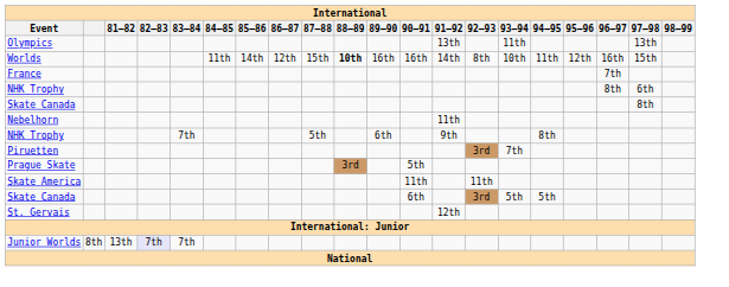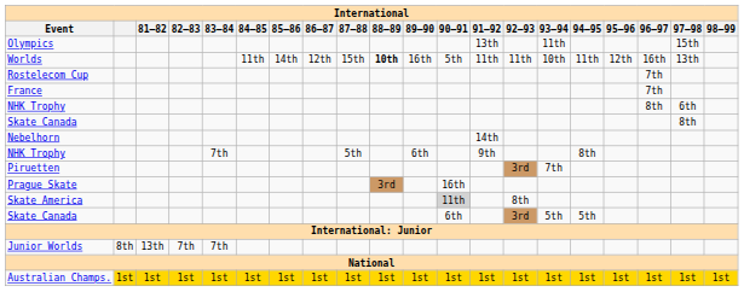 <table class="wikitable" style="text-align:center">
 <tr>
 <th style="background-color: #ffdead; " colspan=20 align=center>International</th>
 </tr>
 <tr>
 <th>Event</th>
 <th></th>
 <th>81–82</th>
 <th>82–83</th>
 <th>83–84</th>
 <th>84–85</th>
 <th>85–86</th>
 <th>86–87</th>
 <th>87–88</th>
 <th>88–89</th>
 <th>89–90</th>
 <th>90–91</th>
 <th>91–92</th>
 <th>92–93</th>
 <th>93–94</th>
 <th>94–95</th>
 <th>95–96</th>
 <th>96–97</th>
 <th>97–98</th>
 <th>98–99</th>
 </tr>
 <tr>
 <td align=left><a href='#'>Olympics</a></td>
 <td></td>
 <td></td>
 <td></td>
 <td></td>
 <td></td>
 <td></td>
 <td></td>
 <td></td>
 <td></td>
 <td></td>
 <td></td>
 <td>13th</td>
 <td></td>
 <td>11th</td>
 <td></td>
 <td></td>
 <td></td>
-<td>13th</td>
+<td>15th</td>
 <td></td>
 </tr>
 <tr>
 <td align=left><a href='#'>Worlds</a></td>
 <td></td>
 <td></td>
 <td></td>
 <td></td>
 <td>11th</td>
 <td>14th</td>
 <td>12th</td>
 <td>15th</td>
 <td><strong>10th</strong></td>
 <td>16th</td>
-<td>16th</td>
-<td>14th</td>
-<td>8th</td>
+<td>5th</td>
+<td>11th</td>
+<td>11th</td>
 <td>10th</td>
 <td>11th</td>
 <td>12th</td>
 <td>16th</td>
-<td>15th</td>
+<td>13th</td>
+<td></td>
+</tr>
+<tr>
+<td align=left> <a href='#'>Rostelecom Cup</a></td>
+<td></td>
+<td></td>
+<td></td>
+<td></td>
+<td></td>
+<td></td>
+<td></td>
+<td></td>
+<td></td>
+<td></td>
+<td></td>
+<td></td>
+<td></td>
+<td></td>
+<td></td>
+<td></td>
+<td>7th</td>
+<td></td>
 <td></td>
 </tr>
 <tr>
 <td align=left> <a href='#'>France</a></td>
 <td></td>
 <td></td>
 <td></td>
 <td></td>
 <td></td>
 <td></td>
 <td></td>
 <td></td>
 <td></td>
 <td></td>
 <td></td>
 <td></td>
 <td></td>
 <td></td>
 <td></td>
 <td></td>
 <td>7th</td>
 <td></td>
 <td></td>
 </tr>
 <tr>
 <td align=left> <a href='#'>NHK Trophy</a></td>
 <td></td>
 <td></td>
 <td></td>
 <td></td>
 <td></td>
 <td></td>
 <td></td>
 <td></td>
 <td></td>
 <td></td>
 <td></td>
 <td></td>
 <td></td>
 <td></td>
 <td></td>
 <td></td>
 <td>8th</td>
 <td>6th</td>
 <td></td>
 </tr>
 <tr>
 <td align=left> <a href='#'>Skate Canada</a></td>
 <td></td>
 <td></td>
 <td></td>
 <td></td>
 <td></td>
 <td></td>
 <td></td>
 <td></td>
 <td></td>
 <td></td>
 <td></td>
 <td></td>
 <td></td>
 <td></td>
 <td></td>
 <td></td>
 <td></td>
 <td>8th</td>
 <td></td>
 </tr>
 <tr>
 <td align=left><a href='#'>Nebelhorn</a></td>
 <td></td>
 <td></td>
 <td></td>
 <td></td>
 <td></td>
 <td></td>
 <td></td>
 <td></td>
 <td></td>
 <td></td>
 <td></td>
-<td>11th</td>
+<td>14th</td>
 <td></td>
 <td></td>
 <td></td>
 <td></td>
 <td></td>
 <td></td>
 <td></td>
 </tr>
 <tr>
 <td align=left><a href='#'>NHK Trophy</a></td>
 <td></td>
 <td></td>
 <td></td>
 <td>7th</td>
 <td></td>
 <td></td>
 <td></td>
 <td>5th</td>
 <td></td>
 <td>6th</td>
 <td></td>
 <td>9th</td>
 <td></td>
 <td></td>
 <td>8th</td>
 <td></td>
 <td></td>
 <td></td>
 <td></td>
 </tr>
 <tr>
 <td align=left><a href='#'>Piruetten</a></td>
 <td></td>
 <td></td>
 <td></td>
 <td></td>
 <td></td>
 <td></td>
 <td></td>
 <td></td>
 <td></td>
 <td></td>
 <td></td>
 <td></td>
 <td bgcolor=cc9966>3rd</td>
 <td>7th</td>
 <td></td>
 <td></td>
 <td></td>
 <td></td>
 <td></td>
 </tr>
 <tr>
 <td align=left><a href='#'>Prague Skate</a></td>
 <td></td>
 <td></td>
 <td></td>
 <td></td>
 <td></td>
 <td></td>
 <td></td>
 <td></td>
 <td bgcolor=cc9966>3rd</td>
 <td></td>
-<td>5th</td>
+<td>16th</td>
 <td></td>
 <td></td>
 <td></td>
 <td></td>
 <td></td>
 <td></td>
 <td></td>
 <td></td>
 </tr>
 <tr>
 <td align=left><a href='#'>Skate America</a></td>
 <td></td>
 <td></td>
 <td></td>
 <td></td>
 <td></td>
 <td></td>
 <td></td>
 <td></td>
 <td></td>
 <td></td>
-<td>11th</td>
+<td style="background: lightgrey;">11th</td>
 <td></td>
-<td>11th</td>
+<td>8th</td>
 <td></td>
 <td></td>
 <td></td>
 <td></td>
 <td></td>
 <td></td>
 </tr>
 <tr>
 <td align=left><a href='#'>Skate Canada</a></td>
 <td></td>
 <td></td>
 <td></td>
 <td></td>
 <td></td>
 <td></td>
 <td></td>
 <td></td>
 <td></td>
 <td></td>
 <td>6th</td>
 <td></td>
 <td bgcolor=cc9966>3rd</td>
 <td>5th</td>
 <td>5th</td>
 <td></td>
 <td></td>
 <td></td>
 <td></td>
 </tr>
 <tr>
-<td align=left><a href='#'>St. Gervais</a></td>
-<td></td>
-<td></td>
-<td></td>
-<td></td>
-<td></td>
-<td></td>
-<td></td>
-<td></td>
-<td></td>
-<td></td>
-<td></td>
-<td>12th</td>
-<td></td>
-<td></td>
-<td></td>
-<td></td>
-<td></td>
-<td></td>
-<td></td>
-</tr>
-<tr>
 <th style="background-color: #ffdead; " colspan=20 align=center>International: Junior</th>
 </tr>
 <tr>
 <td align=left><a href='#'>Junior Worlds</a></td>
 <td>8th</td>
 <td>13th</td>
-<td style="background: lavender;">7th</td>
+<td>7th</td>
 <td>7th</td>
 <td></td>
 <td></td>
 <td></td>
 <td></td>
 <td></td>
 <td></td>
 <td></td>
 <td></td>
 <td></td>
 <td></td>
 <td></td>
 <td></td>
 <td></td>
 <td></td>
 <td></td>
 </tr>
 <tr>
 <th style="background-color: #ffdead; " colspan=20 align=center>National</th>
 </tr>
+<tr>
+<td align=left><a href='#'>Australian Champs.</a></td>
+<td bgcolor=gold>1st</td>
+<td bgcolor=gold>1st</td>
+<td bgcolor=gold>1st</td>
+<td bgcolor=gold>1st</td>
+<td bgcolor=gold>1st</td>
+<td bgcolor=gold>1st</td>
+<td bgcolor=gold>1st</td>
+<td bgcolor=gold>1st</td>
+<td bgcolor=gold>1st</td>
+<td bgcolor=gold>1st</td>
+<td bgcolor=gold>1st</td>
+<td bgcolor=gold>1st</td>
+<td bgcolor=gold>1st</td>
+<td bgcolor=gold>1st</td>
+<td bgcolor=gold>1st</td>
+<td bgcolor=gold>1st</td>
+<td bgcolor=gold>1st</td>
+<td bgcolor=gold>1st</td>
+<td bgcolor=gold>1st</td>
+</tr>
 </table>
